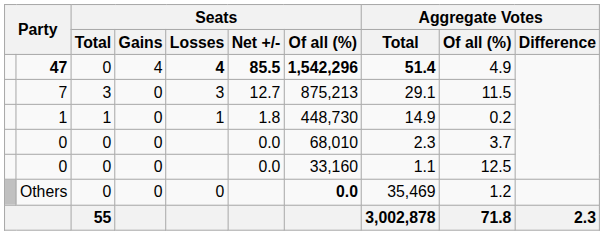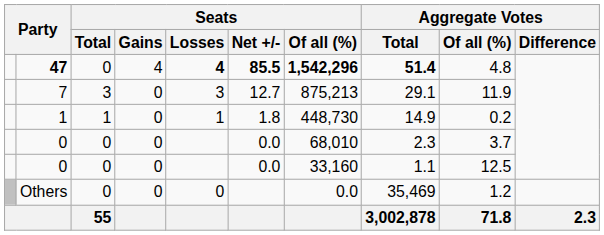 <table class="wikitable sortable" style="text-align:right; font-size:95%;">
 <tr>
 <th colspan="2" rowspan="2">Party</th>
 <th colspan="5">Seats</th>
 <th colspan="3">Aggregate Votes</th>
 </tr>
 <tr>
 <th>Total</th>
 <th>Gains</th>
 <th>Losses</th>
 <th>Net +/-</th>
 <th>Of all (%)</th>
 <th>Total</th>
 <th>Of all (%)</th>
 <th>Difference</th>
 </tr>
 <tr>
 <td></td>
 <td><strong>47</strong></td>
 <td>0</td>
 <td>4</td>
 <td><strong>4</strong></td>
 <td><strong>85.5</strong></td>
 <td><strong>1,542,296</strong></td>
 <td><strong>51.4</strong></td>
-<td>4.9</td>
+<td>4.8</td>
 </tr>
 <tr>
 <td></td>
 <td>7</td>
 <td>3</td>
 <td>0</td>
 <td>3</td>
 <td>12.7</td>
 <td>875,213</td>
 <td>29.1</td>
-<td>11.5</td>
+<td>11.9</td>
 </tr>
 <tr>
 <td></td>
 <td>1</td>
 <td>1</td>
 <td>0</td>
 <td>1</td>
 <td>1.8</td>
 <td>448,730</td>
 <td>14.9</td>
 <td>0.2</td>
 </tr>
 <tr>
 <td></td>
 <td>0</td>
 <td>0</td>
 <td>0</td>
 <td></td>
 <td>0.0</td>
 <td>68,010</td>
 <td>2.3</td>
 <td>3.7</td>
 </tr>
 <tr>
 <td></td>
 <td>0</td>
 <td>0</td>
 <td>0</td>
 <td></td>
 <td>0.0</td>
 <td>33,160</td>
 <td>1.1</td>
 <td>12.5</td>
 </tr>
 <tr>
 <td style="background:silver;"> </td>
 <td align=left>Others</td>
 <td>0</td>
 <td>0</td>
 <td>0</td>
 <td></td>
-<td><strong>0.0</strong></td>
+<td>0.0</td>
 <td>35,469</td>
 <td>1.2</td>
 <td></td>
 </tr>
 <tr class="sortbottom">
 <td style="background:#f2f2f2;" colspan="2"></td>
 <td style="background:#f2f2f2;"><strong>55</strong></td>
 <td style="background:#f2f2f2;"></td>
 <td style="background:#f2f2f2;"></td>
 <td style="background:#f2f2f2;"></td>
 <td style="background:#f2f2f2;"></td>
 <td style="background:#f2f2f2;"><strong>3,002,878</strong></td>
 <td style="background:#f2f2f2;"><strong>71.8</strong></td>
 <td style="background:#f2f2f2;"><strong>2.3</strong></td>
 </tr>
 </table>
